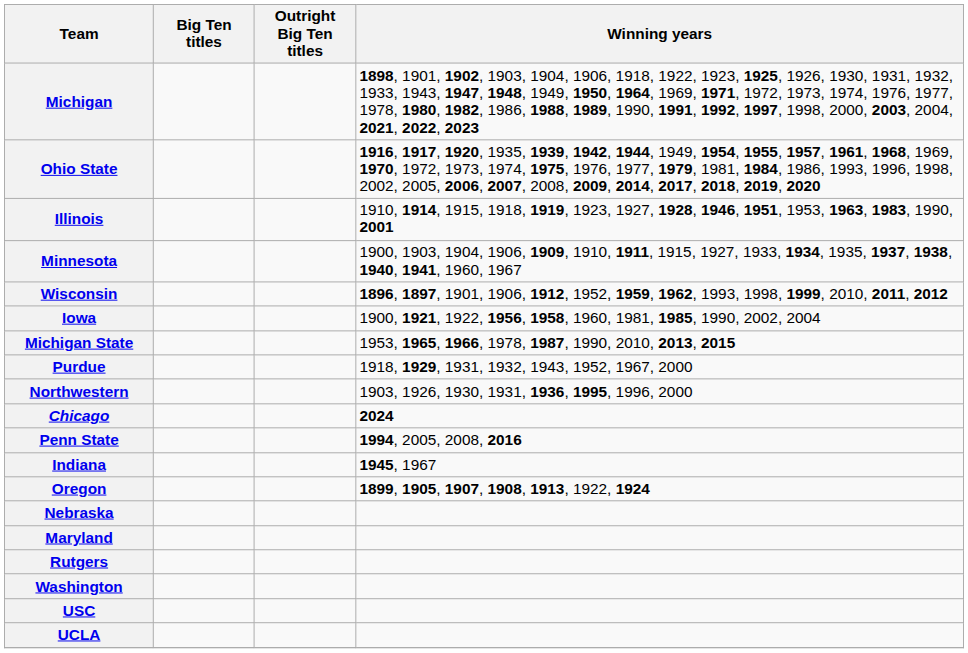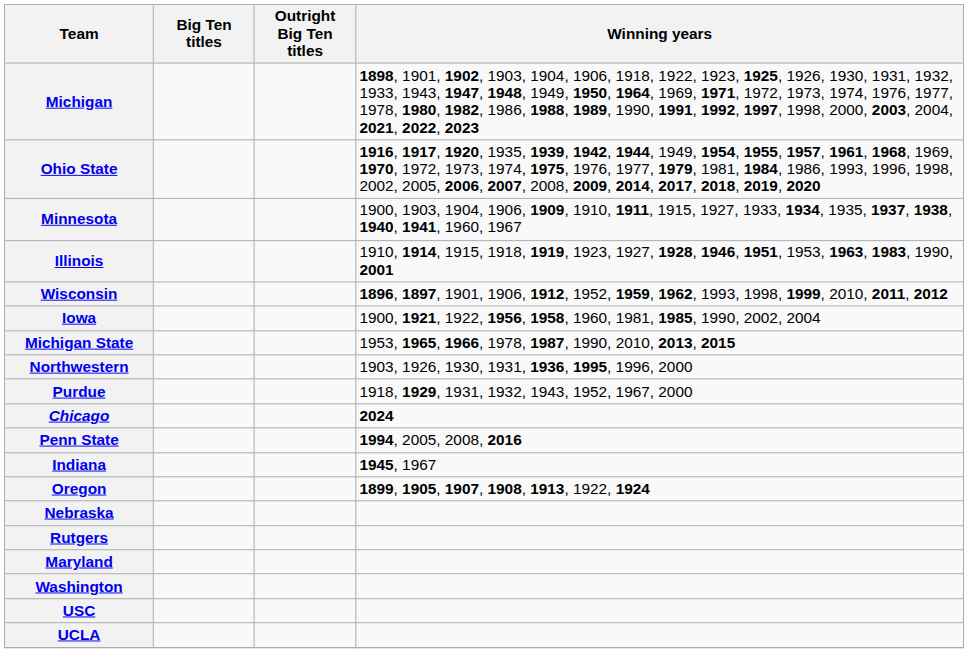 <table class="wikitable sortable" width = 1000px>
 <tr>
 <th width=150px>Team</th>
 <th width=100px>Big Ten<br>titles</th>
 <th width=100px>Outright<br>Big Ten<br> titles</th>
 <th width=650px>Winning years</th>
 </tr>
 <tr>
 <th><a href='#'>Michigan</a></th>
 <td></td>
 <td></td>
 <td><strong>1898</strong>, 1901, <strong>1902</strong>, 1903, 1904, 1906, 1918, 1922, 1923, <strong>1925</strong>, 1926, 1930, 1931, 1932, 1933, 1943, <strong>1947</strong>, <strong>1948</strong>, 1949, <strong>1950</strong>, <strong>1964</strong>, 1969, <strong>1971</strong>, 1972, 1973, 1974, 1976, 1977, 1978, <strong>1980</strong>, <strong>1982</strong>, 1986, <strong>1988</strong>, <strong>1989</strong>, 1990, <strong>1991</strong>, <strong>1992</strong>, <strong>1997</strong>, 1998, 2000, <strong>2003</strong>, 2004, <strong>2021</strong>, <strong>2022</strong>, <strong>2023</strong></td>
 </tr>
 <tr>
 <th><a href='#'>Ohio State</a></th>
 <td></td>
 <td></td>
 <td><strong>1916</strong>, <strong>1917</strong>, <strong>1920</strong>, 1935, <strong>1939</strong>, <strong>1942</strong>, <strong>1944</strong>, 1949, <strong>1954</strong>, <strong>1955</strong>, <strong>1957</strong>, <strong>1961</strong>, <strong>1968</strong>, 1969, <strong>1970</strong>, 1972, 1973, 1974, <strong>1975</strong>, 1976, 1977, <strong>1979</strong>, 1981, <strong>1984</strong>, 1986, 1993, 1996, 1998, 2002, 2005, <strong>2006</strong>, <strong>2007</strong>, 2008, <strong>2009</strong>, <strong>2014</strong>, <strong>2017</strong>, <strong>2018</strong>, <strong>2019</strong>, <strong>2020</strong></td>
 </tr>
 <tr>
+<th><a href='#'>Minnesota</a></th>
+<td></td>
+<td></td>
+<td>1900, 1903, 1904, 1906, <strong>1909</strong>, 1910, <strong>1911</strong>, 1915, 1927, 1933, <strong>1934</strong>, 1935, <strong>1937</strong>, <strong>1938</strong>, <strong>1940</strong>, <strong>1941</strong>, 1960, 1967</td>
+</tr>
+<tr>
 <th><a href='#'>Illinois</a></th>
 <td></td>
 <td></td>
 <td>1910, <strong>1914</strong>, 1915, 1918, <strong>1919</strong>, 1923, 1927, <strong>1928</strong>, <strong>1946</strong>, <strong>1951</strong>, 1953, <strong>1963</strong>, <strong>1983</strong>, 1990, <strong>2001</strong></td>
-</tr>
-<tr>
-<th><a href='#'>Minnesota</a></th>
-<td></td>
-<td></td>
-<td>1900, 1903, 1904, 1906, <strong>1909</strong>, 1910, <strong>1911</strong>, 1915, 1927, 1933, <strong>1934</strong>, 1935, <strong>1937</strong>, <strong>1938</strong>, <strong>1940</strong>, <strong>1941</strong>, 1960, 1967</td>
 </tr>
 <tr>
 <th><a href='#'>Wisconsin</a></th>
 <td></td>
 <td></td>
 <td><strong>1896</strong>, <strong>1897</strong>, 1901, 1906, <strong>1912</strong>, 1952, <strong>1959</strong>, <strong>1962</strong>, 1993, 1998, <strong>1999</strong>, 2010, <strong>2011</strong>, <strong>2012</strong></td>
 </tr>
 <tr>
 <th><a href='#'>Iowa</a></th>
 <td></td>
 <td></td>
 <td>1900, <strong>1921</strong>, 1922, <strong>1956</strong>, <strong>1958</strong>, 1960, 1981, <strong>1985</strong>, 1990, 2002, 2004</td>
 </tr>
 <tr>
 <th><a href='#'>Michigan State</a></th>
 <td></td>
 <td></td>
 <td>1953, <strong>1965</strong>, <strong>1966</strong>, 1978, <strong>1987</strong>, 1990, 2010, <strong>2013</strong>, <strong>2015</strong></td>
 </tr>
 <tr>
+<th><a href='#'>Northwestern</a></th>
+<td></td>
+<td></td>
+<td>1903, 1926, 1930, 1931, <strong>1936</strong>, <strong>1995</strong>, 1996, 2000</td>
+</tr>
+<tr>
 <th><a href='#'>Purdue</a></th>
 <td></td>
 <td></td>
 <td>1918, <strong>1929</strong>, 1931, 1932, 1943, 1952, 1967, 2000</td>
-</tr>
-<tr>
-<th><a href='#'>Northwestern</a></th>
-<td></td>
-<td></td>
-<td>1903, 1926, 1930, 1931, <strong>1936</strong>, <strong>1995</strong>, 1996, 2000</td>
 </tr>
 <tr>
 <th><em><a href='#'>Chicago</a></em></th>
 <td></td>
 <td></td>
 <td><strong>2024</strong></td>
 </tr>
 <tr>
 <th><a href='#'>Penn State</a></th>
 <td></td>
 <td></td>
 <td><strong>1994</strong>, 2005, 2008, <strong>2016</strong></td>
 </tr>
 <tr>
 <th><a href='#'>Indiana</a></th>
 <td></td>
 <td></td>
 <td><strong>1945</strong>, 1967</td>
 </tr>
 <tr>
 <th><a href='#'>Oregon</a></th>
 <td></td>
 <td></td>
 <td><strong>1899</strong>, <strong>1905</strong>, <strong>1907</strong>, <strong>1908</strong>, <strong>1913</strong>, 1922, <strong>1924</strong></td>
 </tr>
 <tr>
 <th><a href='#'>Nebraska</a></th>
 <td></td>
 <td></td>
 <td></td>
 </tr>
 <tr>
-<th><a href='#'>Maryland</a></th>
+<th><a href='#'>Rutgers</a></th>
 <td></td>
 <td></td>
 <td></td>
 </tr>
 <tr>
-<th><a href='#'>Rutgers</a></th>
+<th><a href='#'>Maryland</a></th>
 <td></td>
 <td></td>
 <td></td>
 </tr>
 <tr>
 <th><a href='#'>Washington</a></th>
 <td></td>
 <td></td>
 <td></td>
 </tr>
 <tr>
 <th><a href='#'>USC</a></th>
 <td></td>
 <td></td>
 <td></td>
 </tr>
 <tr>
 <th><a href='#'>UCLA</a></th>
 <td></td>
 <td></td>
 <td></td>
 </tr>
 <tr>
 </tr>
 </table>
